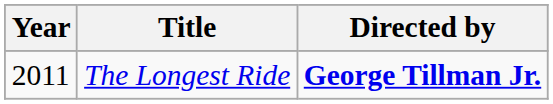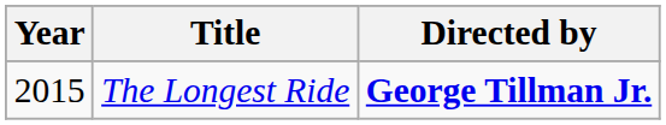 <table class="wikitable">
 <tr>
 <th>Year</th>
 <th>Title</th>
 <th>Directed by</th>
 </tr>
 <tr>
-<td>2011</td>
+<td>2015</td>
 <td><em><a href='#'>The Longest Ride</a></em></td>
 <td><strong><a href='#'>George Tillman Jr.</a></strong></td>
 </tr>
 </table>
